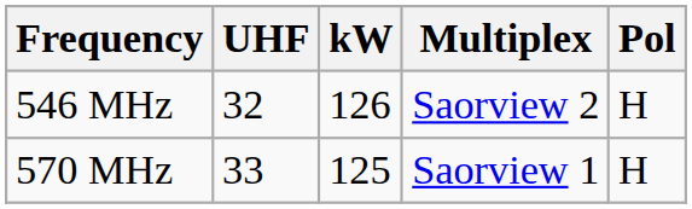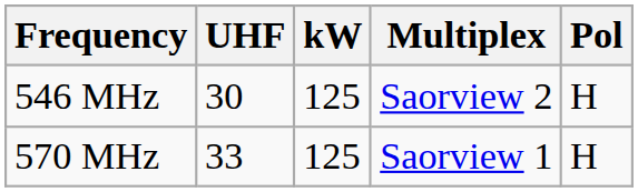 <table class="wikitable sortable">
 <tr>
 <th>Frequency</th>
 <th>UHF</th>
 <th>kW</th>
 <th>Multiplex</th>
 <th>Pol</th>
 </tr>
 <tr>
 <td>546 MHz</td>
-<td>32</td>
-<td>126</td>
+<td>30</td>
+<td>125</td>
 <td><a href='#'>Saorview</a> 2</td>
 <td>H</td>
 </tr>
 <tr>
 <td>570 MHz</td>
 <td>33</td>
 <td>125</td>
 <td><a href='#'>Saorview</a> 1</td>
 <td>H</td>
 </tr>
 </table>
